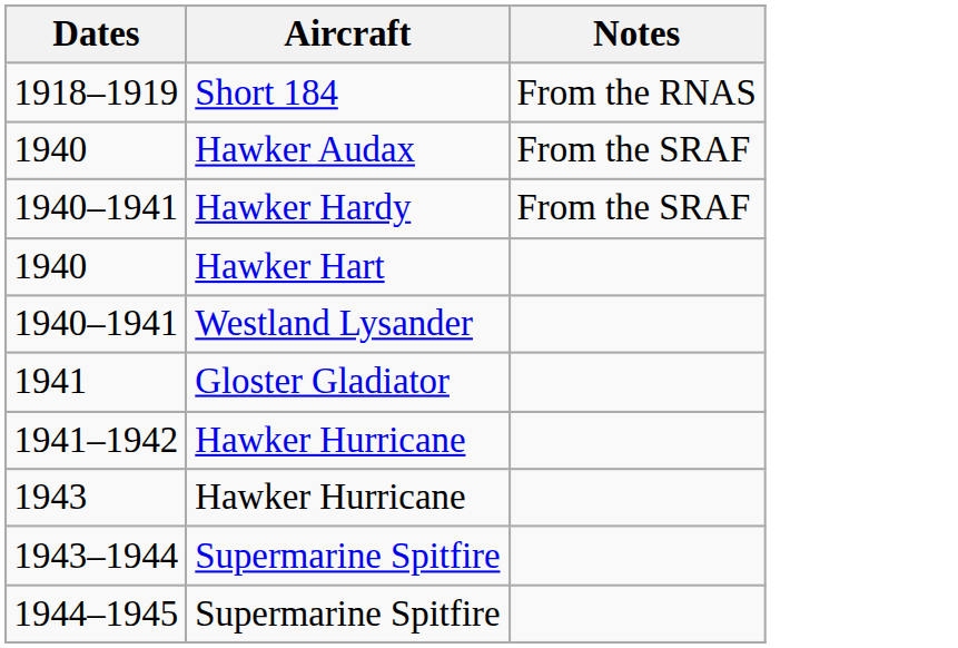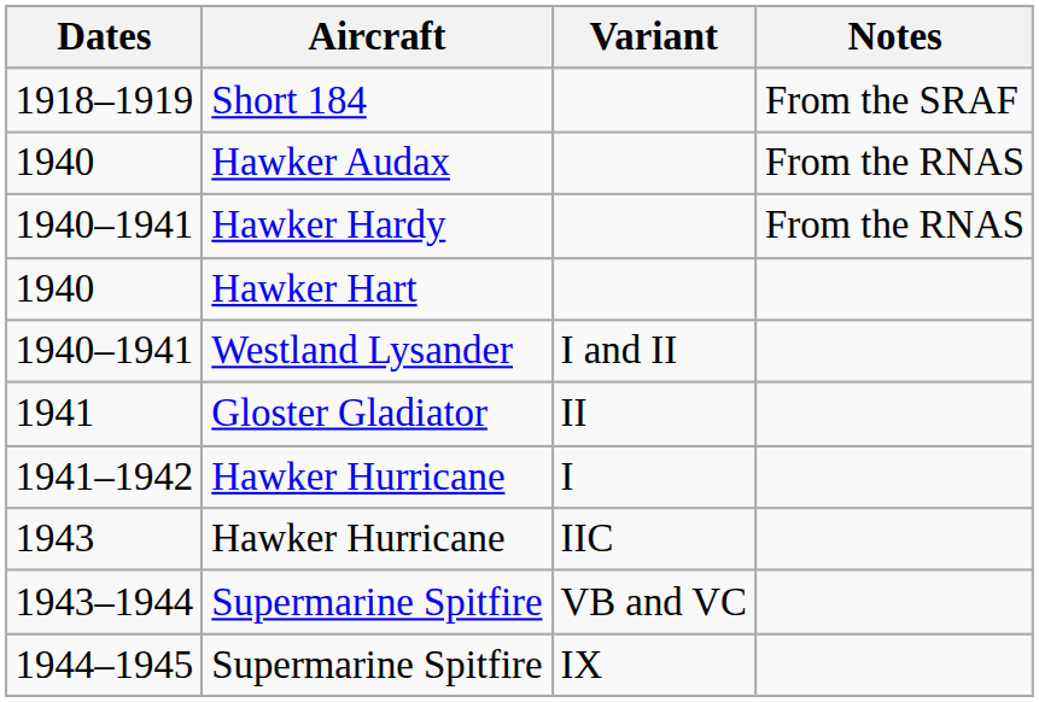 <table class="wikitable">
 <tr>
 <th>Dates</th>
 <th>Aircraft</th>
+<th>Variant</th>
 <th>Notes</th>
 </tr>
 <tr>
 <td>1918–1919</td>
 <td><a href='#'>Short 184</a></td>
-<td>From the RNAS</td>
+<td></td>
+<td>From the SRAF</td>
 </tr>
 <tr>
 <td>1940</td>
 <td><a href='#'>Hawker Audax</a></td>
-<td>From the SRAF</td>
+<td></td>
+<td>From the RNAS</td>
 </tr>
 <tr>
 <td>1940–1941</td>
 <td><a href='#'>Hawker Hardy</a></td>
-<td>From the SRAF</td>
+<td></td>
+<td>From the RNAS</td>
 </tr>
 <tr>
 <td>1940</td>
 <td><a href='#'>Hawker Hart</a></td>
 <td></td>
+<td></td>
 </tr>
 <tr>
 <td>1940–1941</td>
 <td><a href='#'>Westland Lysander</a></td>
+<td>I and II</td>
 <td></td>
 </tr>
 <tr>
 <td>1941</td>
 <td><a href='#'>Gloster Gladiator</a></td>
+<td>II</td>
 <td></td>
 </tr>
 <tr>
 <td>1941–1942</td>
 <td><a href='#'>Hawker Hurricane</a></td>
+<td>I</td>
 <td></td>
 </tr>
 <tr>
 <td>1943</td>
 <td>Hawker Hurricane</td>
+<td>IIC</td>
 <td></td>
 </tr>
 <tr>
 <td>1943–1944</td>
 <td><a href='#'>Supermarine Spitfire</a></td>
+<td>VB and VC</td>
 <td></td>
 </tr>
 <tr>
 <td>1944–1945</td>
 <td>Supermarine Spitfire</td>
+<td>IX</td>
 <td></td>
 </tr>
 </table>
